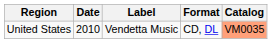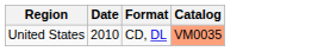 <table class="wikitable">
 <tr>
 <th>Region</th>
 <th>Date</th>
-<th>Label</th>
 <th>Format</th>
 <th>Catalog</th>
 </tr>
 <tr>
 <td>United States</td>
 <td>2010</td>
-<td>Vendetta Music</td>
 <td>CD, <a href='#'>DL</a></td>
 <td style="background: lightsalmon;">VM0035</td>
 </tr>
 </table>
